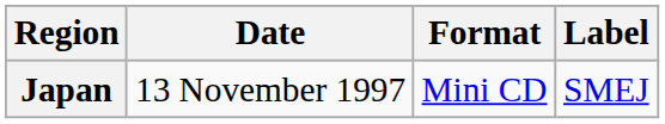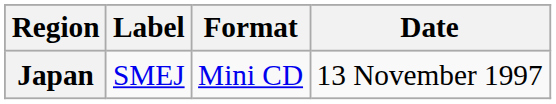 <table class="wikitable plainrowheaders">
 <tr>
 <th scope="col">Region</th>
+<th scope="col">Label</th>
+<th scope="col">Format</th>
 <th scope="col">Date</th>
-<th scope="col">Format</th>
-<th scope="col">Label</th>
 </tr>
 <tr>
 <th scope="row">Japan</th>
+<td><a href='#'>SMEJ</a></td>
+<td><a href='#'>Mini CD</a></td>
 <td>13 November 1997</td>
-<td><a href='#'>Mini CD</a></td>
-<td><a href='#'>SMEJ</a></td>
 </tr>
 </table>
